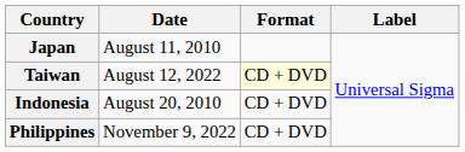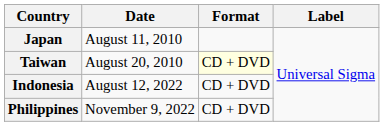 <table class="wikitable plainrowheaders">
 <tr>
 <th scope="col">Country</th>
 <th>Date</th>
 <th>Format</th>
 <th>Label</th>
 </tr>
 <tr>
 <th scope="row">Japan</th>
 <td>August 11, 2010</td>
 <td></td>
 <td rowspan="4"><a href='#'>Universal Sigma</a></td>
 </tr>
 <tr>
 <th scope="row">Taiwan</th>
-<td>August 12, 2022</td>
+<td>August 20, 2010</td>
 <td style="background: lightyellow;">CD + DVD</td>
 </tr>
 <tr>
 <th scope="row">Indonesia</th>
-<td>August 20, 2010</td>
+<td>August 12, 2022</td>
 <td>CD + DVD</td>
 </tr>
 <tr>
 <th scope="row">Philippines</th>
 <td>November 9, 2022</td>
 <td>CD + DVD</td>
 </tr>
 </table>
